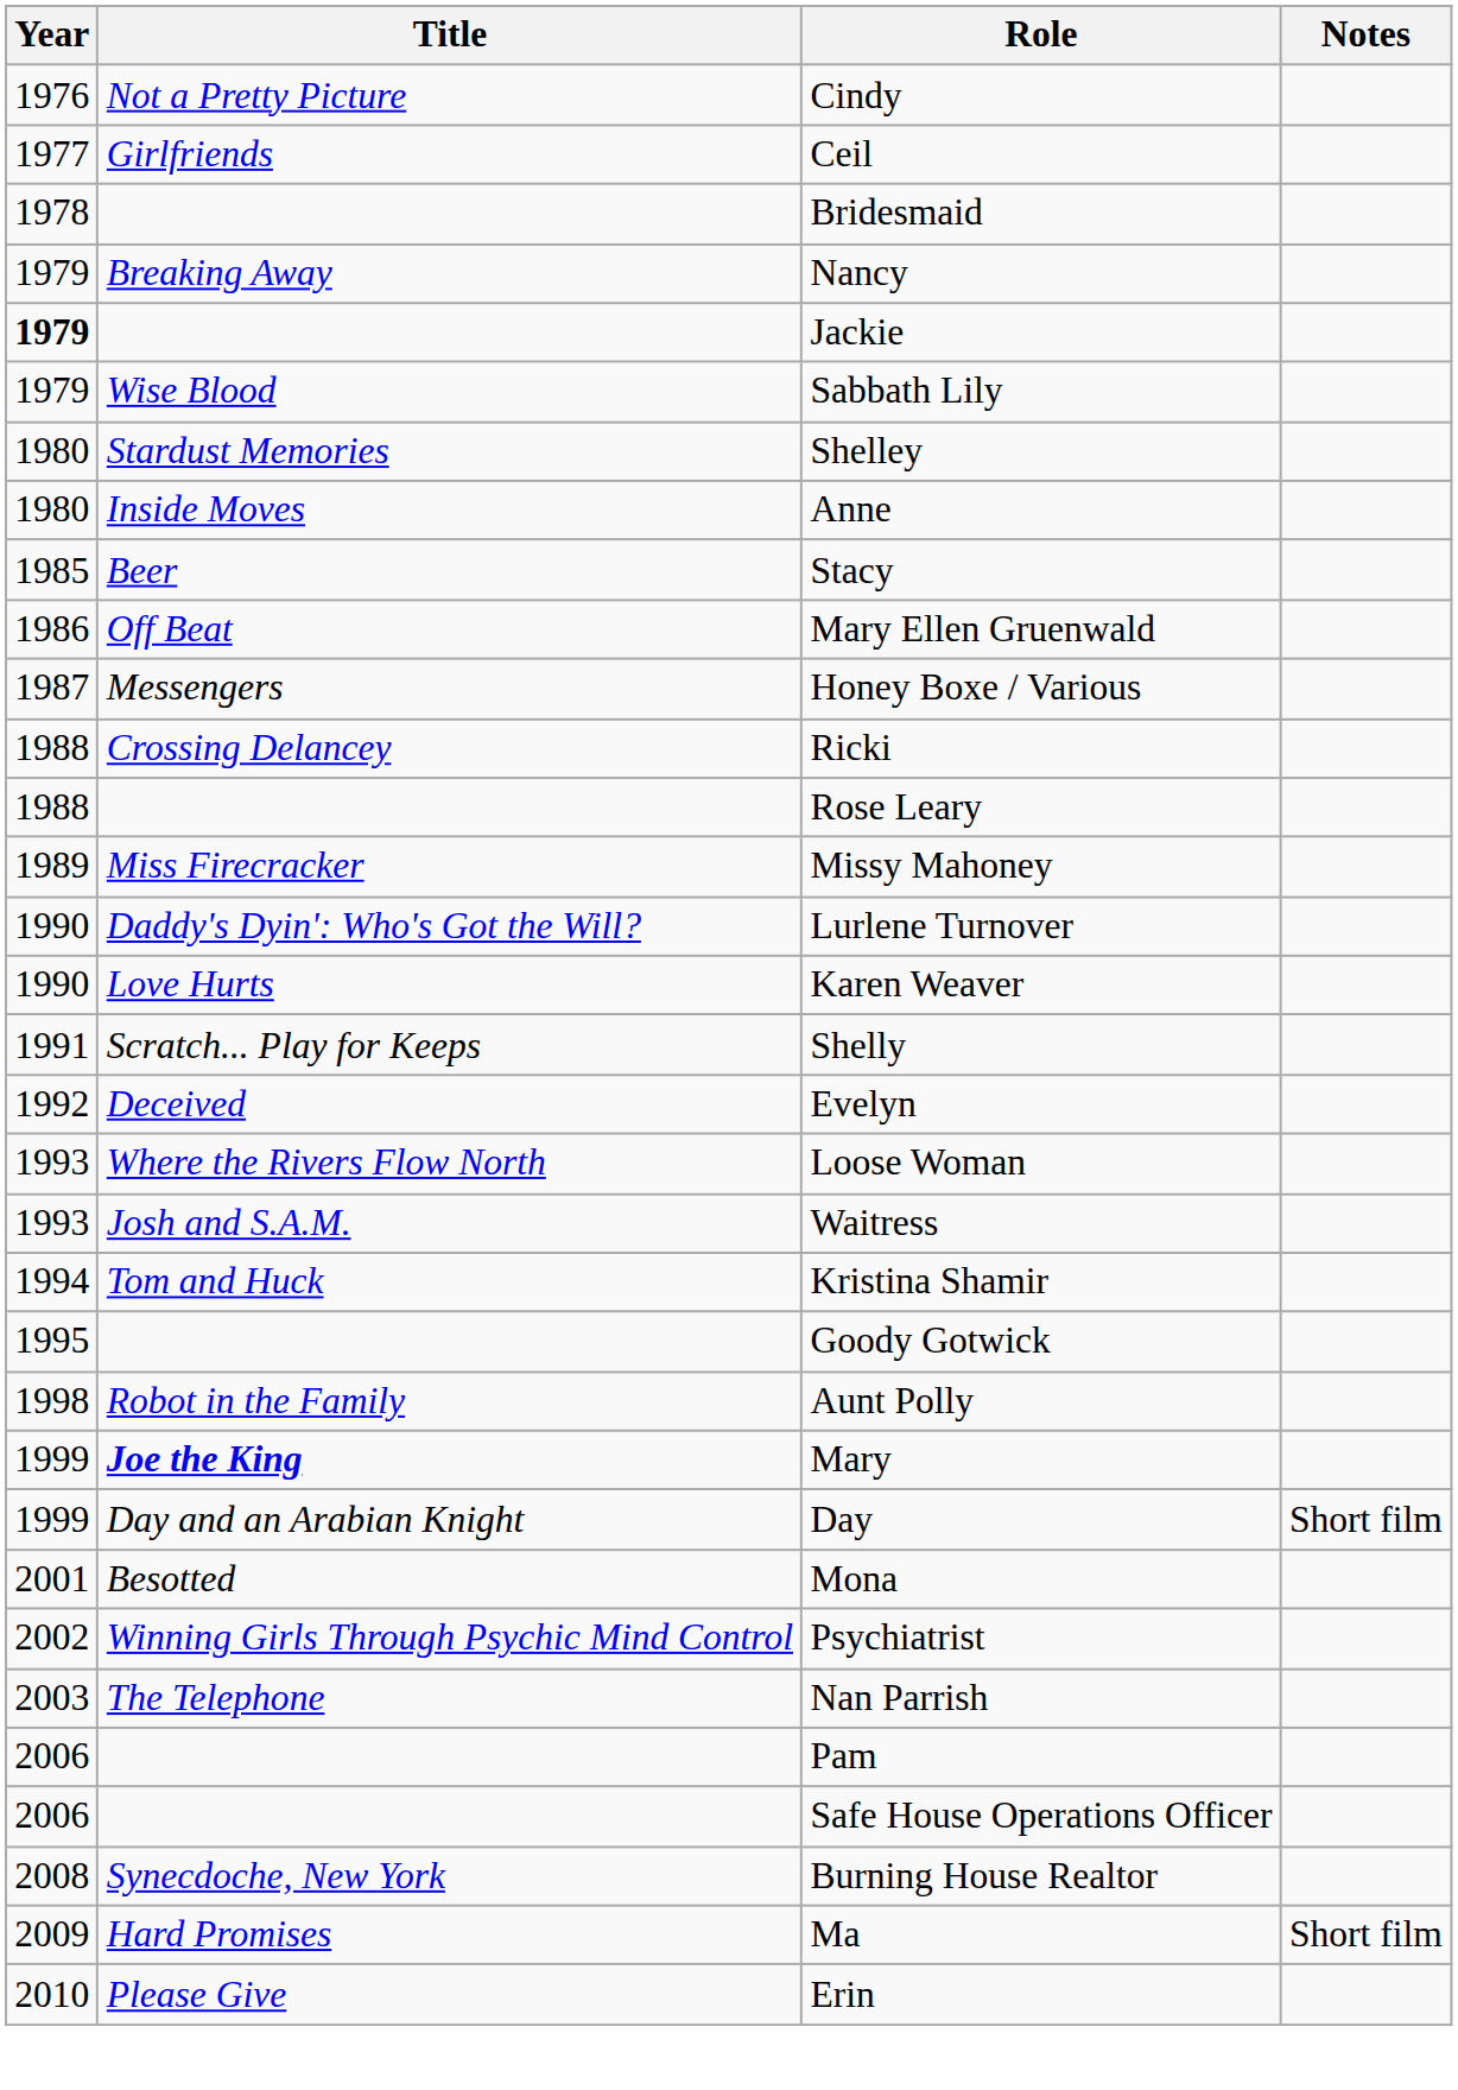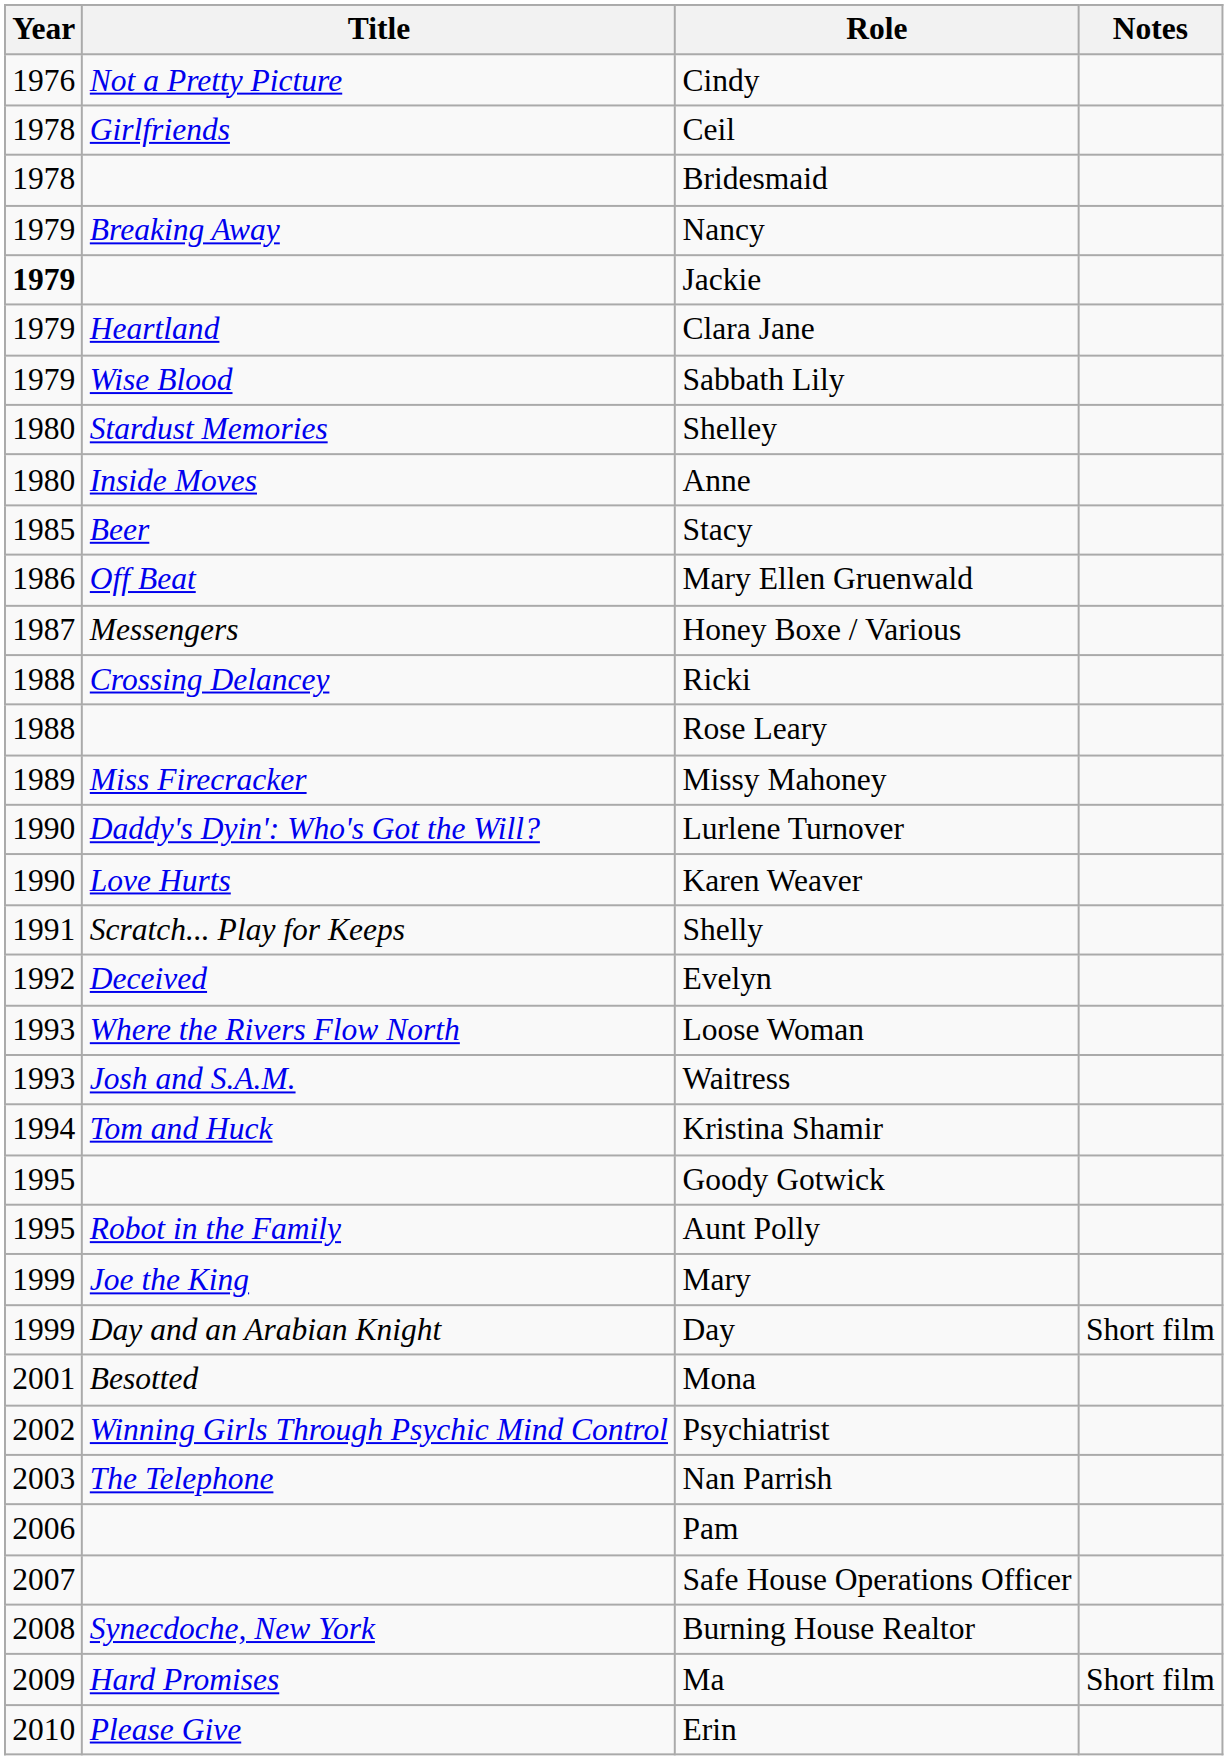 <table class="wikitable sortable">
 <tr>
 <th>Year</th>
 <th>Title</th>
 <th>Role</th>
 <th class="unsortable">Notes</th>
 </tr>
 <tr>
 <td>1976</td>
 <td><em><a href='#'>Not a Pretty Picture</a></em></td>
 <td>Cindy</td>
 <td></td>
 </tr>
 <tr>
-<td>1977</td>
+<td>1978</td>
 <td><em><a href='#'>Girlfriends</a></em></td>
 <td>Ceil</td>
 <td></td>
 </tr>
 <tr>
 <td>1978</td>
 <td><em></em></td>
 <td>Bridesmaid</td>
 <td></td>
 </tr>
 <tr>
 <td>1979</td>
 <td><em><a href='#'>Breaking Away</a></em></td>
 <td>Nancy</td>
 <td></td>
 </tr>
 <tr>
 <td><strong>1979</strong></td>
 <td><em></em></td>
 <td>Jackie</td>
+<td></td>
+</tr>
+<tr>
+<td>1979</td>
+<td><em><a href='#'>Heartland</a></em></td>
+<td>Clara Jane</td>
 <td></td>
 </tr>
 <tr>
 <td>1979</td>
 <td><em><a href='#'>Wise Blood</a></em></td>
 <td>Sabbath Lily</td>
 <td></td>
 </tr>
 <tr>
 <td>1980</td>
 <td><em><a href='#'>Stardust Memories</a></em></td>
 <td>Shelley</td>
 <td></td>
 </tr>
 <tr>
 <td>1980</td>
 <td><em><a href='#'>Inside Moves</a></em></td>
 <td>Anne</td>
 <td></td>
 </tr>
 <tr>
 <td>1985</td>
 <td><em><a href='#'>Beer</a></em></td>
 <td>Stacy</td>
 <td></td>
 </tr>
 <tr>
 <td>1986</td>
 <td><em><a href='#'>Off Beat</a></em></td>
 <td>Mary Ellen Gruenwald</td>
 <td></td>
 </tr>
 <tr>
 <td>1987</td>
 <td><em>Messengers</em></td>
 <td>Honey Boxe / Various</td>
 <td></td>
 </tr>
 <tr>
 <td>1988</td>
 <td><em><a href='#'>Crossing Delancey</a></em></td>
 <td>Ricki</td>
 <td></td>
 </tr>
 <tr>
 <td>1988</td>
 <td><em></em></td>
 <td>Rose Leary</td>
 <td></td>
 </tr>
 <tr>
 <td>1989</td>
 <td><em><a href='#'>Miss Firecracker</a></em></td>
 <td>Missy Mahoney</td>
 <td></td>
 </tr>
 <tr>
 <td>1990</td>
 <td><em><a href='#'>Daddy's Dyin': Who's Got the Will?</a></em></td>
 <td>Lurlene Turnover</td>
 <td></td>
 </tr>
 <tr>
 <td>1990</td>
 <td><em><a href='#'>Love Hurts</a></em></td>
 <td>Karen Weaver</td>
 <td></td>
 </tr>
 <tr>
 <td>1991</td>
 <td><em>Scratch... Play for Keeps</em></td>
 <td>Shelly</td>
 <td></td>
 </tr>
 <tr>
 <td>1992</td>
 <td><em><a href='#'>Deceived</a></em></td>
 <td>Evelyn</td>
 <td></td>
 </tr>
 <tr>
 <td>1993</td>
 <td><em><a href='#'>Where the Rivers Flow North</a></em></td>
 <td>Loose Woman</td>
 <td></td>
 </tr>
 <tr>
 <td>1993</td>
 <td><em><a href='#'>Josh and S.A.M.</a></em></td>
 <td>Waitress</td>
 <td></td>
 </tr>
 <tr>
 <td>1994</td>
 <td><em><a href='#'>Tom and Huck</a></em></td>
 <td>Kristina Shamir</td>
 <td></td>
 </tr>
 <tr>
 <td>1995</td>
 <td><em></em></td>
 <td>Goody Gotwick</td>
 <td></td>
 </tr>
 <tr>
-<td>1998</td>
+<td>1995</td>
 <td><em><a href='#'>Robot in the Family</a></em></td>
 <td>Aunt Polly</td>
 <td></td>
 </tr>
 <tr>
 <td>1999</td>
-<td><strong><em><a href='#'>Joe the King</a></em></strong></td>
+<td><em><a href='#'>Joe the King</a></em></td>
 <td>Mary</td>
 <td></td>
 </tr>
 <tr>
 <td>1999</td>
 <td><em>Day and an Arabian Knight</em></td>
 <td>Day</td>
 <td>Short film</td>
 </tr>
 <tr>
 <td>2001</td>
 <td><em>Besotted</em></td>
 <td>Mona</td>
 <td></td>
 </tr>
 <tr>
 <td>2002</td>
 <td><em><a href='#'>Winning Girls Through Psychic Mind Control</a></em></td>
 <td>Psychiatrist</td>
 <td></td>
 </tr>
 <tr>
 <td>2003</td>
 <td><em><a href='#'>The Telephone</a></em></td>
 <td>Nan Parrish</td>
 <td></td>
 </tr>
 <tr>
 <td>2006</td>
 <td><em></em></td>
 <td>Pam</td>
 <td></td>
 </tr>
 <tr>
-<td>2006</td>
+<td>2007</td>
 <td><em></em></td>
 <td>Safe House Operations Officer</td>
 <td></td>
 </tr>
 <tr>
 <td>2008</td>
 <td><em><a href='#'>Synecdoche, New York</a></em></td>
 <td>Burning House Realtor</td>
 <td></td>
 </tr>
 <tr>
 <td>2009</td>
 <td><em><a href='#'>Hard Promises</a></em></td>
 <td>Ma</td>
 <td>Short film</td>
 </tr>
 <tr>
 <td>2010</td>
 <td><em><a href='#'>Please Give</a></em></td>
 <td>Erin</td>
 <td></td>
 </tr>
 </table>
